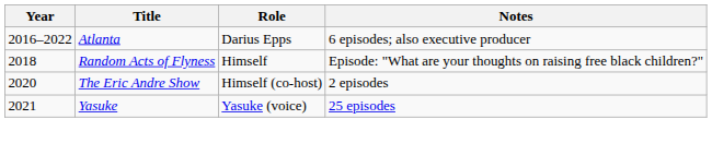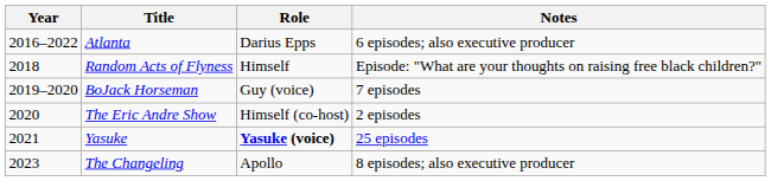 <table class="wikitable sortable">
 <tr>
 <th>Year</th>
 <th>Title</th>
 <th>Role</th>
 <th class="unsortable">Notes</th>
 </tr>
 <tr>
 <td>2016–2022</td>
 <td><em><a href='#'>Atlanta</a></em></td>
 <td>Darius Epps</td>
 <td>6 episodes; also executive producer</td>
 </tr>
 <tr>
 <td>2018</td>
 <td><em><a href='#'>Random Acts of Flyness</a></em></td>
 <td>Himself</td>
 <td>Episode: "What are your thoughts on raising free black children?"</td>
 </tr>
 <tr>
+<td>2019–2020</td>
+<td><em><a href='#'>BoJack Horseman</a></em></td>
+<td>Guy (voice)</td>
+<td>7 episodes</td>
+</tr>
+<tr>
 <td>2020</td>
 <td><em><a href='#'>The Eric Andre Show</a></em></td>
 <td>Himself (co-host)</td>
 <td>2 episodes</td>
 </tr>
 <tr>
 <td>2021</td>
 <td><em><a href='#'>Yasuke</a></em></td>
-<td><a href='#'>Yasuke</a> (voice)</td>
+<td><strong><a href='#'>Yasuke</a> (voice)</strong></td>
 <td><a href='#'>25 episodes</a></td>
 </tr>
+<tr>
+<td>2023</td>
+<td><em><a href='#'>The Changeling</a></em></td>
+<td>Apollo</td>
+<td>8 episodes; also executive producer</td>
+</tr>
 </table>
